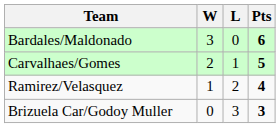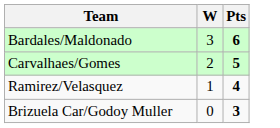 <table class="wikitable" style="text-align:center;">
 <tr>
 <th width=200>Team</th>
 <th width=20>W</th>
-<th width=20>L</th>
 <th width=20>Pts</th>
 </tr>
 <tr bgcolor="#ccffcc">
 <td align="left"> Bardales/Maldonado</td>
 <td>3</td>
-<td>0</td>
 <td><strong>6</strong></td>
 </tr>
 <tr bgcolor="#ccffcc">
 <td align="left"> Carvalhaes/Gomes</td>
 <td>2</td>
-<td>1</td>
 <td><strong>5</strong></td>
 </tr>
 <tr>
 <td align="left"> Ramirez/Velasquez</td>
 <td>1</td>
-<td>2</td>
 <td><strong>4</strong></td>
 </tr>
 <tr>
 <td align="left"> Brizuela Car/Godoy Muller</td>
 <td>0</td>
-<td>3</td>
 <td><strong>3</strong></td>
 </tr>
 </table>
